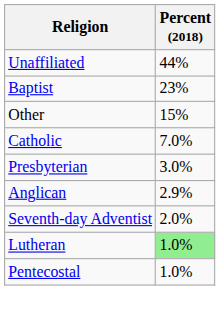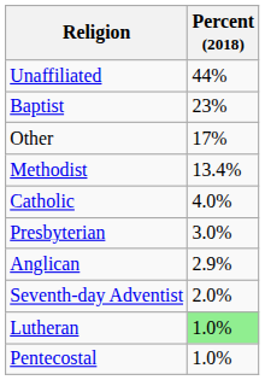 <table class="wikitable sortable collapsible" style="font-size: 90%;">
 <tr>
 <th>Religion</th>
 <th>Percent<br><small>(2018)</small></th>
 </tr>
 <tr>
 <td><a href='#'>Unaffiliated</a></td>
 <td>44%</td>
 </tr>
 <tr>
 <td><a href='#'>Baptist</a></td>
 <td>23%</td>
 </tr>
 <tr>
 <td>Other</td>
-<td>15%</td>
+<td>17%</td>
+</tr>
+<tr>
+<td><a href='#'>Methodist</a></td>
+<td>13.4%</td>
 </tr>
 <tr>
 <td><a href='#'>Catholic</a></td>
-<td>7.0%</td>
+<td>4.0%</td>
 </tr>
 <tr>
 <td><a href='#'>Presbyterian</a></td>
 <td>3.0%</td>
 </tr>
 <tr>
 <td><a href='#'>Anglican</a></td>
 <td>2.9%</td>
 </tr>
 <tr>
 <td><a href='#'>Seventh-day Adventist</a></td>
 <td>2.0%</td>
 </tr>
 <tr>
 <td><a href='#'>Lutheran</a></td>
 <td style="background: lightgreen;">1.0%</td>
 </tr>
 <tr>
 <td><a href='#'>Pentecostal</a></td>
 <td>1.0%</td>
 </tr>
 </table>
